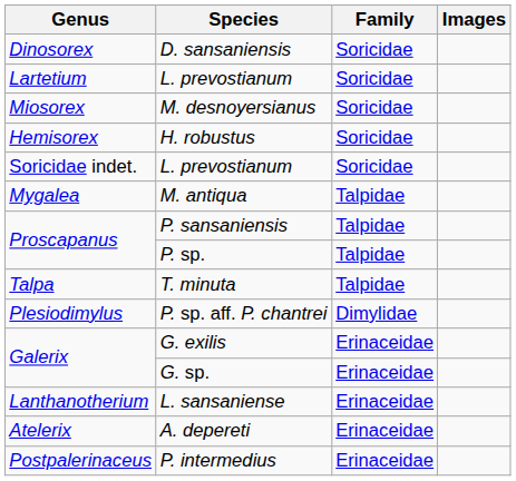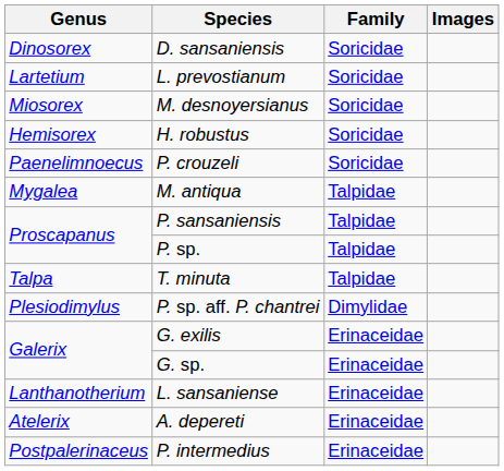 <table class="wikitable sortable">
 <tr>
 <th>Genus</th>
 <th>Species</th>
 <th>Family</th>
 <th>Images</th>
 </tr>
 <tr>
 <td><em><a href='#'>Dinosorex</a></em></td>
 <td><em>D. sansaniensis</em></td>
 <td><a href='#'>Soricidae</a></td>
 <td></td>
 </tr>
 <tr>
 <td><em><a href='#'>Lartetium</a></em></td>
 <td><em>L. prevostianum</em></td>
 <td><a href='#'>Soricidae</a></td>
 <td></td>
 </tr>
 <tr>
 <td><em><a href='#'>Miosorex</a></em></td>
 <td><em>M. desnoyersianus</em></td>
 <td><a href='#'>Soricidae</a></td>
 <td></td>
 </tr>
 <tr>
 <td><em><a href='#'>Hemisorex</a></em></td>
 <td><em>H. robustus</em></td>
 <td><a href='#'>Soricidae</a></td>
 <td></td>
 </tr>
 <tr>
-<td><a href='#'>Soricidae</a> indet.</td>
-<td><em>L. prevostianum</em></td>
+<td><em><a href='#'>Paenelimnoecus</a></em></td>
+<td><em>P. crouzeli</em></td>
 <td><a href='#'>Soricidae</a></td>
 <td></td>
 </tr>
 <tr>
 <td><em><a href='#'>Mygalea</a></em></td>
 <td><em>M. antiqua</em></td>
 <td><a href='#'>Talpidae</a></td>
 <td></td>
 </tr>
 <tr>
 <td rowspan="2"><em><a href='#'>Proscapanus</a></em></td>
 <td><em>P. sansaniensis</em></td>
 <td><a href='#'>Talpidae</a></td>
 <td></td>
 </tr>
 <tr>
 <td><em>P.</em> sp.</td>
 <td><a href='#'>Talpidae</a></td>
 <td></td>
 </tr>
 <tr>
 <td><em><a href='#'>Talpa</a></em></td>
 <td><em>T. minuta</em></td>
 <td><a href='#'>Talpidae</a></td>
 <td></td>
 </tr>
 <tr>
 <td><em><a href='#'>Plesiodimylus</a></em></td>
 <td><em>P.</em> sp. aff. <em>P. chantrei</em></td>
 <td><a href='#'>Dimylidae</a></td>
 <td></td>
 </tr>
 <tr>
 <td rowspan="2"><em><a href='#'>Galerix</a></em></td>
 <td><em>G. exilis</em></td>
 <td><a href='#'>Erinaceidae</a></td>
 <td></td>
 </tr>
 <tr>
 <td><em>G.</em> sp.</td>
 <td><a href='#'>Erinaceidae</a></td>
 <td></td>
 </tr>
 <tr>
 <td><em><a href='#'>Lanthanotherium</a></em></td>
 <td><em>L. sansaniense</em></td>
 <td><a href='#'>Erinaceidae</a></td>
 <td></td>
 </tr>
 <tr>
 <td><em><a href='#'>Atelerix</a></em></td>
 <td><em>A. depereti</em></td>
 <td><a href='#'>Erinaceidae</a></td>
 <td></td>
 </tr>
 <tr>
 <td><em><a href='#'>Postpalerinaceus</a></em></td>
 <td><em>P. intermedius</em></td>
 <td><a href='#'>Erinaceidae</a></td>
 <td></td>
 </tr>
 </table>
